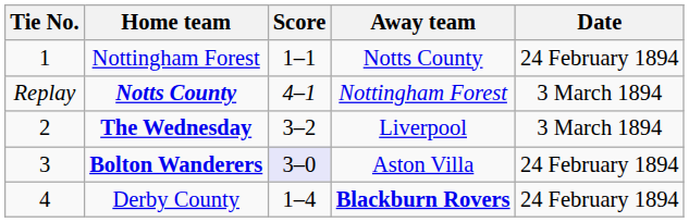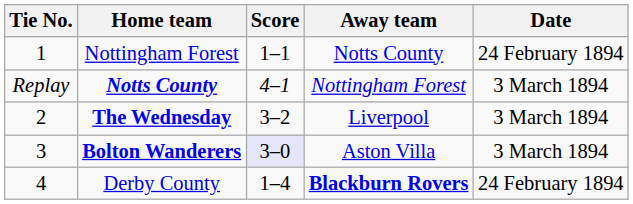 <table class="wikitable" style="text-align: center">
 <tr>
 <th>Tie No.</th>
 <th>Home team</th>
 <th>Score</th>
 <th>Away team</th>
 <th>Date</th>
 </tr>
 <tr>
 <td>1</td>
 <td><a href='#'>Nottingham Forest</a></td>
 <td>1–1</td>
 <td><a href='#'>Notts County</a></td>
 <td>24 February 1894</td>
 </tr>
 <tr>
 <td><em>Replay</em></td>
 <td><strong><em><a href='#'>Notts County</a></em></strong></td>
 <td><em>4–1</em></td>
 <td><em><a href='#'>Nottingham Forest</a></em></td>
 <td>3 March 1894</td>
 </tr>
 <tr>
 <td>2</td>
 <td><strong><a href='#'>The Wednesday</a></strong></td>
 <td>3–2</td>
 <td><a href='#'>Liverpool</a></td>
 <td>3 March 1894</td>
 </tr>
 <tr>
 <td>3</td>
 <td><strong><a href='#'>Bolton Wanderers</a></strong></td>
 <td style="background: lavender;">3–0</td>
 <td><a href='#'>Aston Villa</a></td>
-<td>24 February 1894</td>
+<td>3 March 1894</td>
 </tr>
 <tr>
 <td>4</td>
 <td><a href='#'>Derby County</a></td>
 <td>1–4</td>
 <td><strong><a href='#'>Blackburn Rovers</a></strong></td>
 <td>24 February 1894</td>
 </tr>
 </table>
